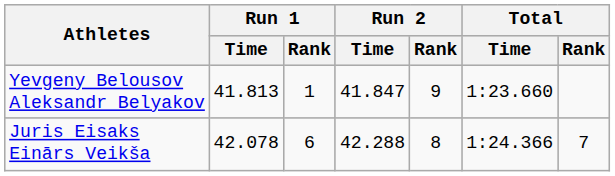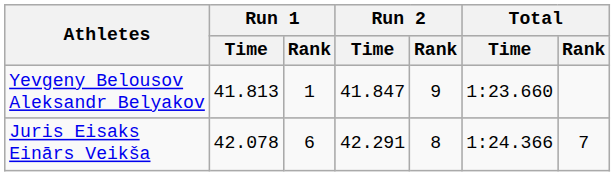 <table class="wikitable" border="1" style="font-size:90%">
 <tr>
 <th rowspan="2">Athletes</th>
 <th colspan="2">Run 1</th>
 <th colspan="2">Run 2</th>
 <th colspan="2">Total</th>
 </tr>
 <tr>
 <th>Time</th>
 <th>Rank</th>
 <th>Time</th>
 <th>Rank</th>
 <th>Time</th>
 <th>Rank</th>
 </tr>
 <tr>
 <td><a href='#'>Yevgeny Belousov</a><br><a href='#'>Aleksandr Belyakov</a></td>
 <td align="center">41.813</td>
 <td align="center">1</td>
 <td align="center">41.847</td>
 <td align="center">9</td>
 <td align="center">1:23.660</td>
 <td align="center"></td>
 </tr>
 <tr>
 <td><a href='#'>Juris Eisaks</a><br><a href='#'>Einārs Veikša</a></td>
 <td align="center">42.078</td>
 <td align="center">6</td>
-<td align="center">42.288</td>
+<td align="center">42.291</td>
 <td align="center">8</td>
 <td align="center">1:24.366</td>
 <td align="center">7</td>
 </tr>
 </table>
